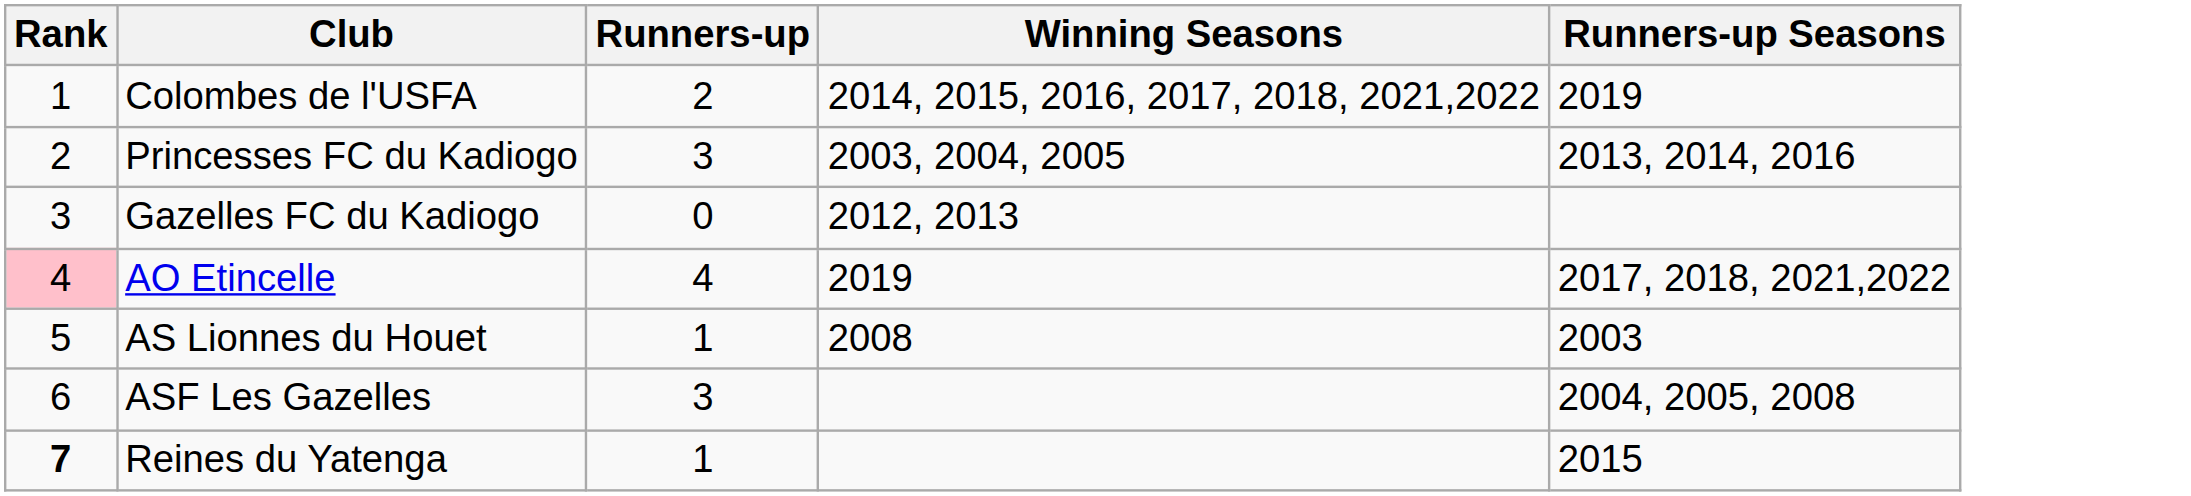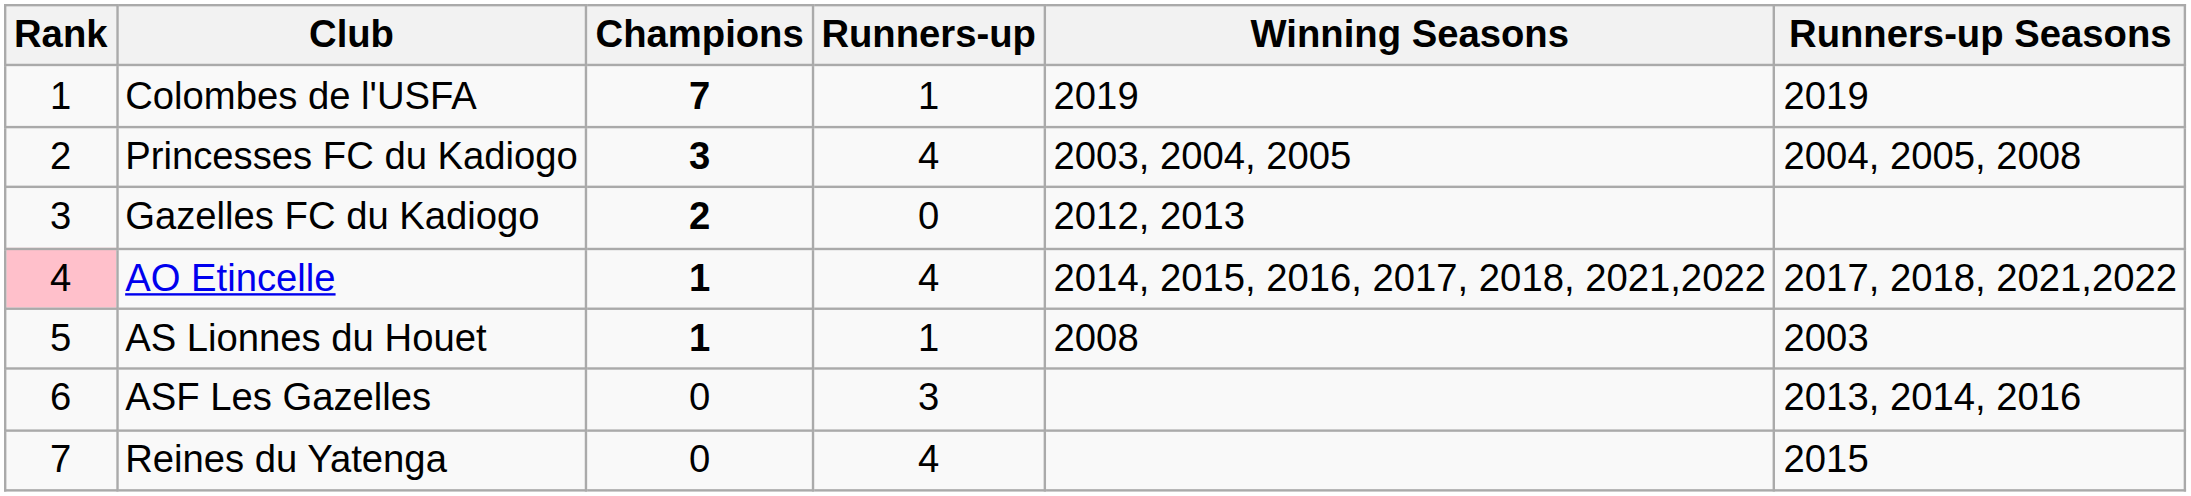 <table class="wikitable">
 <tr>
 <th>Rank</th>
 <th>Club</th>
+<th>Champions</th>
 <th>Runners-up</th>
 <th>Winning Seasons</th>
 <th>Runners-up Seasons</th>
 </tr>
 <tr>
 <td align=center>1</td>
 <td>Colombes de l'USFA</td>
-<td align=center>2</td>
-<td>2014, 2015, 2016, 2017, 2018, 2021,2022</td>
+<td align=center><strong>7</strong></td>
+<td align=center>1</td>
+<td>2019</td>
 <td>2019</td>
 </tr>
 <tr>
 <td align=center>2</td>
 <td>Princesses FC du Kadiogo</td>
-<td align=center>3</td>
+<td align=center><strong>3</strong></td>
+<td align=center>4</td>
 <td>2003, 2004, 2005</td>
-<td>2013, 2014, 2016</td>
+<td>2004, 2005, 2008</td>
 </tr>
 <tr>
 <td align=center>3</td>
 <td>Gazelles FC du Kadiogo</td>
+<td align=center><strong>2</strong></td>
 <td align=center>0</td>
 <td>2012, 2013</td>
 <td></td>
 </tr>
 <tr>
 <td align=center style="background: pink;">4</td>
 <td><a href='#'>AO Etincelle</a></td>
+<td align=center><strong>1</strong></td>
 <td align=center>4</td>
-<td>2019</td>
+<td>2014, 2015, 2016, 2017, 2018, 2021,2022</td>
 <td>2017, 2018, 2021,2022</td>
 </tr>
 <tr>
 <td align=center>5</td>
 <td>AS Lionnes du Houet</td>
+<td align=center><strong>1</strong></td>
 <td align=center>1</td>
 <td>2008</td>
 <td>2003</td>
 </tr>
 <tr>
 <td align=center>6</td>
 <td>ASF Les Gazelles</td>
+<td align=center>0</td>
 <td align=center>3</td>
 <td></td>
-<td>2004, 2005, 2008</td>
+<td>2013, 2014, 2016</td>
 </tr>
 <tr>
-<td align=center><strong>7</strong></td>
+<td align=center>7</td>
 <td>Reines du Yatenga</td>
-<td align=center>1</td>
+<td align=center>0</td>
+<td align=center>4</td>
 <td></td>
 <td>2015</td>
 </tr>
 </table>
